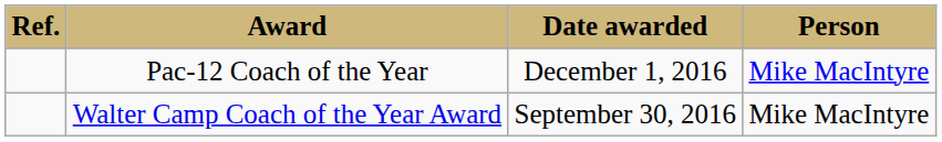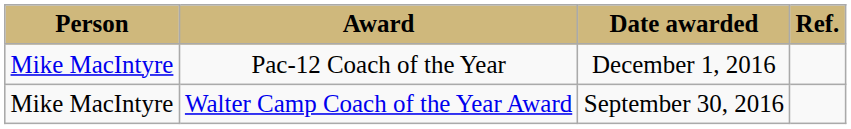 <table class="wikitable sortable sortable" style="text-align: center">
 <tr align=center>
-<th style="background: #CFB87C; color: #000000" class="unsortable">Ref.</th>
+<th style="background: #CFB87C; color: #000000">Person</th>
 <th style="background: #CFB87C; color: #000000">Award</th>
 <th style="background: #CFB87C; color: #000000">Date awarded</th>
-<th style="background: #CFB87C; color: #000000">Person</th>
+<th style="background: #CFB87C; color: #000000" class="unsortable">Ref.</th>
 </tr>
 <tr>
-<td></td>
+<td><a href='#'>Mike MacIntyre</a></td>
 <td>Pac-12 Coach of the Year</td>
 <td>December 1, 2016</td>
-<td><a href='#'>Mike MacIntyre</a></td>
+<td></td>
 </tr>
 <tr>
-<td></td>
+<td>Mike MacIntyre</td>
 <td><a href='#'>Walter Camp Coach of the Year Award</a></td>
 <td>September 30, 2016</td>
-<td>Mike MacIntyre</td>
+<td></td>
 </tr>
 </table>
